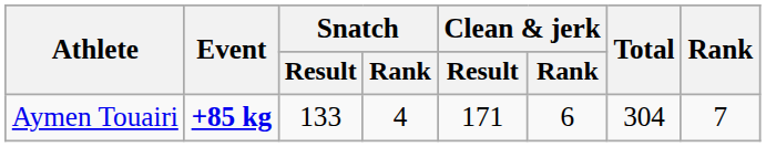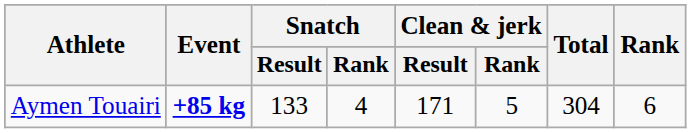 <table class="wikitable" style="font-size:90%">
 <tr>
 <th rowspan="2">Athlete</th>
 <th rowspan="2">Event</th>
 <th colspan="2">Snatch</th>
 <th colspan="2">Clean & jerk</th>
 <th rowspan="2">Total</th>
 <th rowspan="2">Rank</th>
 </tr>
 <tr style="font-size:95%">
 <th>Result</th>
 <th>Rank</th>
 <th>Result</th>
 <th>Rank</th>
 </tr>
 <tr align=center>
 <td align=left><a href='#'>Aymen Touairi</a></td>
 <td align=left><strong><a href='#'>+85 kg</a></strong></td>
 <td>133</td>
 <td>4</td>
 <td>171</td>
+<td>5</td>
+<td>304</td>
 <td>6</td>
-<td>304</td>
-<td>7</td>
 </tr>
 </table>
